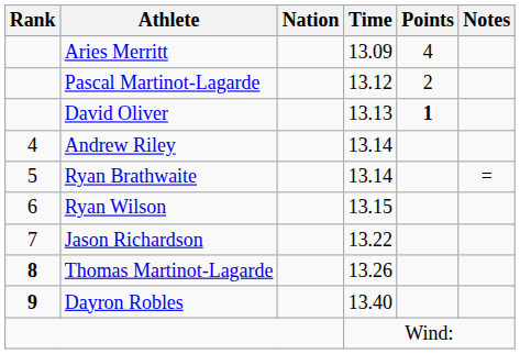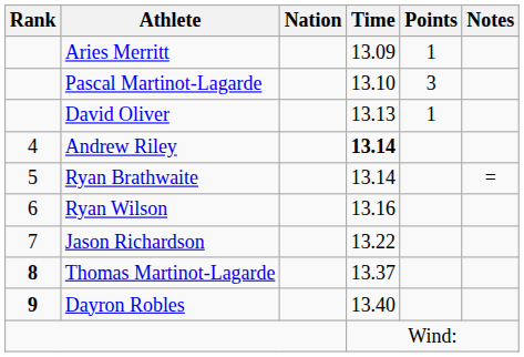 <table class="wikitable mw-datatable sortable" style="text-align:center;">
 <tr>
 <th>Rank</th>
 <th>Athlete</th>
 <th>Nation</th>
 <th>Time</th>
 <th>Points</th>
 <th>Notes</th>
 </tr>
 <tr>
 <td></td>
 <td align=left><a href='#'>Aries Merritt</a></td>
 <td align=left></td>
 <td>13.09</td>
-<td>4</td>
+<td>1</td>
 <td></td>
 </tr>
 <tr>
 <td></td>
 <td align=left><a href='#'>Pascal Martinot-Lagarde</a></td>
 <td align=left></td>
-<td>13.12</td>
-<td>2</td>
+<td>13.10</td>
+<td>3</td>
 <td></td>
 </tr>
 <tr>
 <td></td>
 <td align=left><a href='#'>David Oliver</a></td>
 <td align=left></td>
 <td>13.13</td>
-<td><strong>1</strong></td>
+<td>1</td>
 <td></td>
 </tr>
 <tr>
 <td>4</td>
 <td align=left><a href='#'>Andrew Riley</a></td>
 <td align=left></td>
-<td>13.14</td>
+<td><strong>13.14</strong></td>
 <td></td>
 <td></td>
 </tr>
 <tr>
 <td>5</td>
 <td align=left><a href='#'>Ryan Brathwaite</a></td>
 <td align=left></td>
 <td>13.14</td>
 <td></td>
 <td>=<strong></strong></td>
 </tr>
 <tr>
 <td>6</td>
 <td align=left><a href='#'>Ryan Wilson</a></td>
 <td align=left></td>
-<td>13.15</td>
+<td>13.16</td>
 <td></td>
 <td></td>
 </tr>
 <tr>
 <td>7</td>
 <td align=left><a href='#'>Jason Richardson</a></td>
 <td align=left></td>
 <td>13.22</td>
 <td></td>
 <td></td>
 </tr>
 <tr>
 <td><strong>8</strong></td>
 <td align=left><a href='#'>Thomas Martinot-Lagarde</a></td>
 <td align=left></td>
-<td>13.26</td>
+<td>13.37</td>
 <td></td>
 <td></td>
 </tr>
 <tr>
 <td><strong>9</strong></td>
 <td align=left><a href='#'>Dayron Robles</a></td>
 <td align=left></td>
 <td>13.40</td>
 <td></td>
 <td></td>
 </tr>
 <tr class="sortbottom">
 <td colspan=3></td>
 <td colspan=3>Wind: </td>
 </tr>
 </table>
